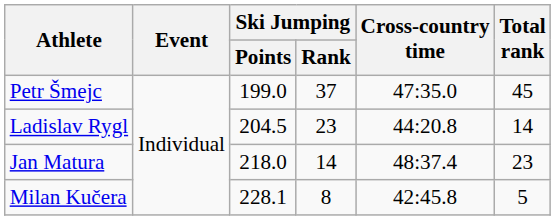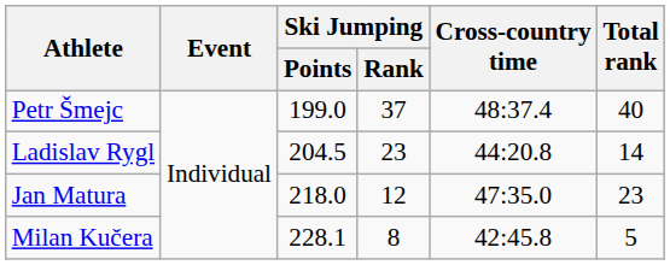 <table class="wikitable" style="font-size:90%">
 <tr>
 <th rowspan="2">Athlete</th>
 <th rowspan="2">Event</th>
 <th colspan="2">Ski Jumping</th>
 <th rowspan="2">Cross-country <br> time</th>
 <th rowspan="2">Total <br> rank</th>
 </tr>
 <tr>
 <th>Points</th>
 <th>Rank</th>
 </tr>
 <tr>
 <td><a href='#'>Petr Šmejc</a></td>
 <td rowspan="4">Individual</td>
 <td align="center">199.0</td>
 <td align="center">37</td>
-<td align="center">47:35.0</td>
-<td align="center">45</td>
+<td align="center">48:37.4</td>
+<td align="center">40</td>
 </tr>
 <tr>
 <td><a href='#'>Ladislav Rygl</a></td>
 <td align="center">204.5</td>
 <td align="center">23</td>
 <td align="center">44:20.8</td>
 <td align="center">14</td>
 </tr>
 <tr>
 <td><a href='#'>Jan Matura</a></td>
 <td align="center">218.0</td>
-<td align="center">14</td>
-<td align="center">48:37.4</td>
+<td align="center">12</td>
+<td align="center">47:35.0</td>
 <td align="center">23</td>
 </tr>
 <tr>
 <td><a href='#'>Milan Kučera</a></td>
 <td align="center">228.1</td>
 <td align="center">8</td>
 <td align="center">42:45.8</td>
 <td align="center">5</td>
 </tr>
 </table>
